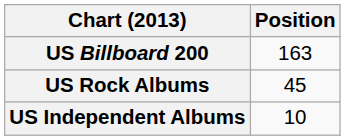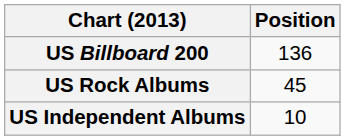 <table class="wikitable plainrowheaders sortable">
 <tr>
 <th>Chart (2013)</th>
 <th>Position</th>
 </tr>
 <tr>
 <th scope="row">US <em>Billboard</em> 200</th>
-<td align="center">163</td>
+<td align="center">136</td>
 </tr>
 <tr>
 <th scope="row">US Rock Albums</th>
 <td align="center">45</td>
 </tr>
 <tr>
 <th scope="row">US Independent Albums</th>
 <td align="center">10</td>
 </tr>
 </table>
